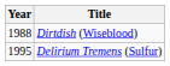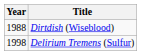 <table class="wikitable" border="1">
 <tr>
 <th>Year</th>
 <th>Title</th>
 </tr>
 <tr>
 <td>1988</td>
 <td><em><a href='#'>Dirtdish</a></em> (<a href='#'>Wiseblood</a>)</td>
 </tr>
 <tr>
-<td>1995</td>
+<td>1998</td>
 <td><em><a href='#'>Delirium Tremens</a></em> (<a href='#'>Sulfur</a>)</td>
 </tr>
 </table>
